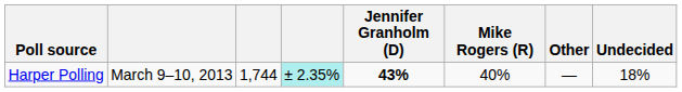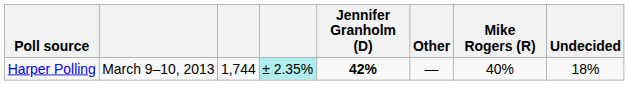 <table class="wikitable" style="text-align:center">
 <tr valign= bottom>
 <th>Poll source</th>
 <th></th>
 <th></th>
 <th></th>
 <th style="width:100px;">Jennifer<br>Granholm (D)</th>
+<th>Other</th>
 <th style="width:100px;">Mike<br>Rogers (R)</th>
-<th>Other</th>
 <th>Undecided</th>
 </tr>
 <tr>
 <td align=left><a href='#'>Harper Polling</a></td>
 <td>March 9–10, 2013</td>
 <td>1,744</td>
 <td style="background: paleturquoise;">± 2.35%</td>
-<td><strong>43%</strong></td>
+<td><strong>42%</strong></td>
+<td>—</td>
 <td>40%</td>
-<td>—</td>
 <td>18%</td>
 </tr>
 </table>
